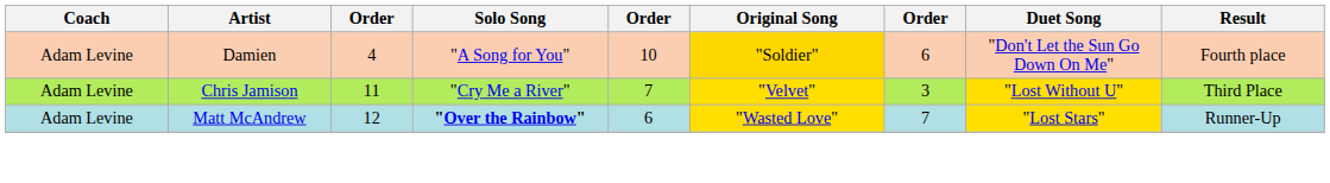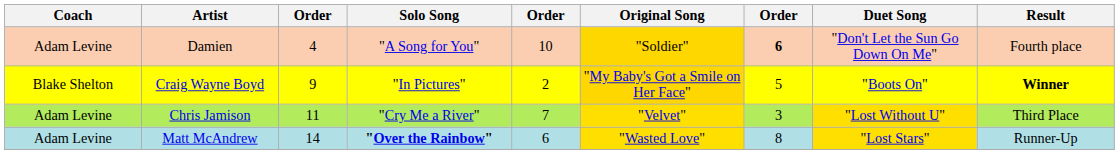 <table class="wikitable" style="text-align:center; width:100%%;">
 <tr>
 <th scope="col" width="10%">Coach</th>
 <th scope="col" width="10%">Artist</th>
 <th scope="col" width="05%">Order</th>
 <th scope="col" width="12%">Solo Song</th>
 <th scope="col" width="05%">Order</th>
 <th scope="col" width="12%">Original Song</th>
 <th scope="col" width="05%">Order</th>
 <th scope="col" width="12%">Duet Song</th>
 <th scope="col" width="10%">Result</th>
 </tr>
 <tr>
 <td style="background:#FBCEB1;">Adam Levine</td>
 <td style="background:#FBCEB1;">Damien</td>
 <td scope="row" style="background:#FBCEB1;">4</td>
 <td style="background:#FBCEB1;">"<a href='#'>A Song for You</a>"</td>
 <td scope="row" style="background:#FBCEB1;">10</td>
 <td style="background:gold;">"Soldier"</td>
-<td scope="row" style="background:#FBCEB1;">6</td>
+<td scope="row" style="background:#FBCEB1;"><strong>6</strong></td>
 <td style="background:#FBCEB1;">"<a href='#'>Don't Let the Sun Go Down On Me</a>"</td>
 <td style="background:#FBCEB1;">Fourth place</td>
+</tr>
+<tr>
+<td style="background:yellow;">Blake Shelton</td>
+<td style="background:yellow;"><a href='#'>Craig Wayne Boyd</a></td>
+<td scope="row" style="background:yellow;">9</td>
+<td style="background:yellow;">"<a href='#'>In Pictures</a>"</td>
+<td scope="row" style="background:yellow;">2</td>
+<td style="background:gold;">"<a href='#'>My Baby's Got a Smile on Her Face</a>"</td>
+<td scope="row" style="background:yellow;">5</td>
+<td style="background:yellow;">"<a href='#'>Boots On</a>"</td>
+<td style="background:yellow;"><strong>Winner</strong></td>
 </tr>
 <tr>
 <td style="background:#B2EC5D;">Adam Levine</td>
 <td style="background:#B2EC5D;"><a href='#'>Chris Jamison</a></td>
 <td scope="row"  style="background:#B2EC5D;">11</td>
 <td style="background:#B2EC5D;">"<a href='#'>Cry Me a River</a>"</td>
 <td scope="row"  style="background:#B2EC5D;">7</td>
 <td style="background:#fedf00;">"<a href='#'>Velvet</a>"</td>
 <td scope="row"  style="background:#B2EC5D;">3</td>
 <td style="background:#fedf00;">"<a href='#'>Lost Without U</a>"</td>
 <td style="background:#B2EC5D;">Third Place</td>
 </tr>
 <tr>
 <td style="background:#B0E0E6;">Adam Levine</td>
 <td style="background:#B0E0E6;"><a href='#'>Matt McAndrew</a></td>
-<td scope="row" style="background:#B0E0E6;">12</td>
+<td scope="row" style="background:#B0E0E6;">14</td>
 <td style="background:#B0E0E6;"><strong>"<a href='#'>Over the Rainbow</a>"</strong></td>
 <td scope="row" style="background:#B0E0E6;">6</td>
 <td style="background:#fedf00;">"<a href='#'>Wasted Love</a>"</td>
-<td scope="row" style="background:#B0E0E6;">7</td>
+<td scope="row" style="background:#B0E0E6;">8</td>
 <td style="background:#fedf00;">"<a href='#'>Lost Stars</a>"</td>
 <td style="background:#B0E0E6;">Runner-Up</td>
 </tr>
 <tr>
 </tr>
 </table>
